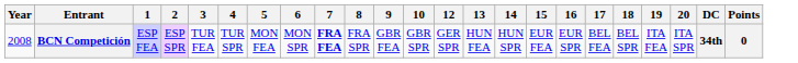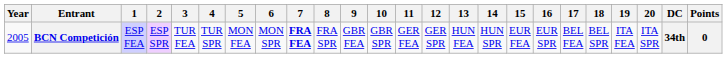 <table class="wikitable" style="text-align:center; font-size:85%">
 <tr>
 <th>Year</th>
 <th>Entrant</th>
 <th>1</th>
 <th>2</th>
 <th>3</th>
 <th>4</th>
 <th>5</th>
 <th>6</th>
 <th>7</th>
 <th>8</th>
 <th>9</th>
 <th>10</th>
+<th>11</th>
 <th>12</th>
 <th>13</th>
 <th>14</th>
 <th>15</th>
 <th>16</th>
 <th>17</th>
 <th>18</th>
 <th>19</th>
 <th>20</th>
 <th>DC</th>
 <th>Points</th>
 </tr>
 <tr>
-<td><a href='#'>2008</a></td>
+<td><a href='#'>2005</a></td>
 <th nowrap><a href='#'>BCN Competición</a></th>
 <td style="background:#CFCFFF;"><a href='#'>ESP<br>FEA</a><br></td>
 <td style="background:#EFCFFF;"><a href='#'>ESP<br>SPR</a><br></td>
 <td><a href='#'>TUR<br>FEA</a></td>
 <td><a href='#'>TUR<br>SPR</a></td>
 <td><a href='#'>MON<br>FEA</a></td>
 <td><a href='#'>MON<br>SPR</a></td>
 <td><strong><a href='#'>FRA<br>FEA</a></strong></td>
 <td><a href='#'>FRA<br>SPR</a></td>
 <td><a href='#'>GBR<br>FEA</a></td>
 <td><a href='#'>GBR<br>SPR</a></td>
+<td><a href='#'>GER<br>FEA</a></td>
 <td><a href='#'>GER<br>SPR</a></td>
 <td><a href='#'>HUN<br>FEA</a></td>
 <td><a href='#'>HUN<br>SPR</a></td>
 <td><a href='#'>EUR<br>FEA</a></td>
 <td><a href='#'>EUR<br>SPR</a></td>
 <td><a href='#'>BEL<br>FEA</a></td>
 <td><a href='#'>BEL<br>SPR</a></td>
 <td><a href='#'>ITA<br>FEA</a></td>
 <td><a href='#'>ITA<br>SPR</a></td>
 <th>34th</th>
 <th>0</th>
 </tr>
 </table>
